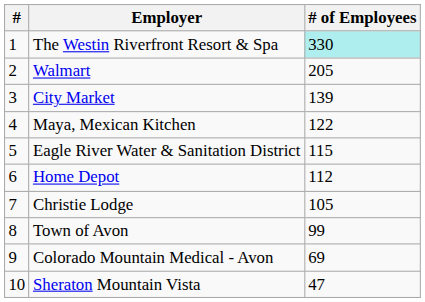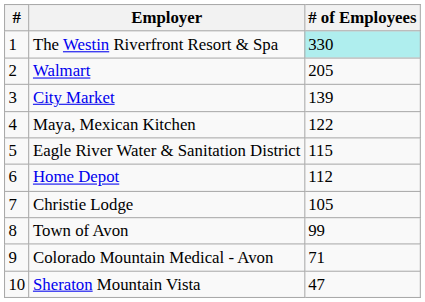 <table class="wikitable" border="1">
 <tr>
 <th>#</th>
 <th>Employer</th>
 <th># of Employees</th>
 </tr>
 <tr>
 <td>1</td>
 <td>The <a href='#'>Westin</a> Riverfront Resort & Spa</td>
 <td style="background: paleturquoise;">330</td>
 </tr>
 <tr>
 <td>2</td>
 <td><a href='#'>Walmart</a></td>
 <td>205</td>
 </tr>
 <tr>
 <td>3</td>
 <td><a href='#'>City Market</a></td>
 <td>139</td>
 </tr>
 <tr>
 <td>4</td>
 <td>Maya, Mexican Kitchen</td>
 <td>122</td>
 </tr>
 <tr>
 <td>5</td>
 <td>Eagle River Water & Sanitation District</td>
 <td>115</td>
 </tr>
 <tr>
 <td>6</td>
 <td><a href='#'>Home Depot</a></td>
 <td>112</td>
 </tr>
 <tr>
 <td>7</td>
 <td>Christie Lodge</td>
 <td>105</td>
 </tr>
 <tr>
 <td>8</td>
 <td>Town of Avon</td>
 <td>99</td>
 </tr>
 <tr>
 <td>9</td>
 <td>Colorado Mountain Medical - Avon</td>
-<td>69</td>
+<td>71</td>
 </tr>
 <tr>
 <td>10</td>
 <td><a href='#'>Sheraton</a> Mountain Vista</td>
 <td>47</td>
 </tr>
 </table>
